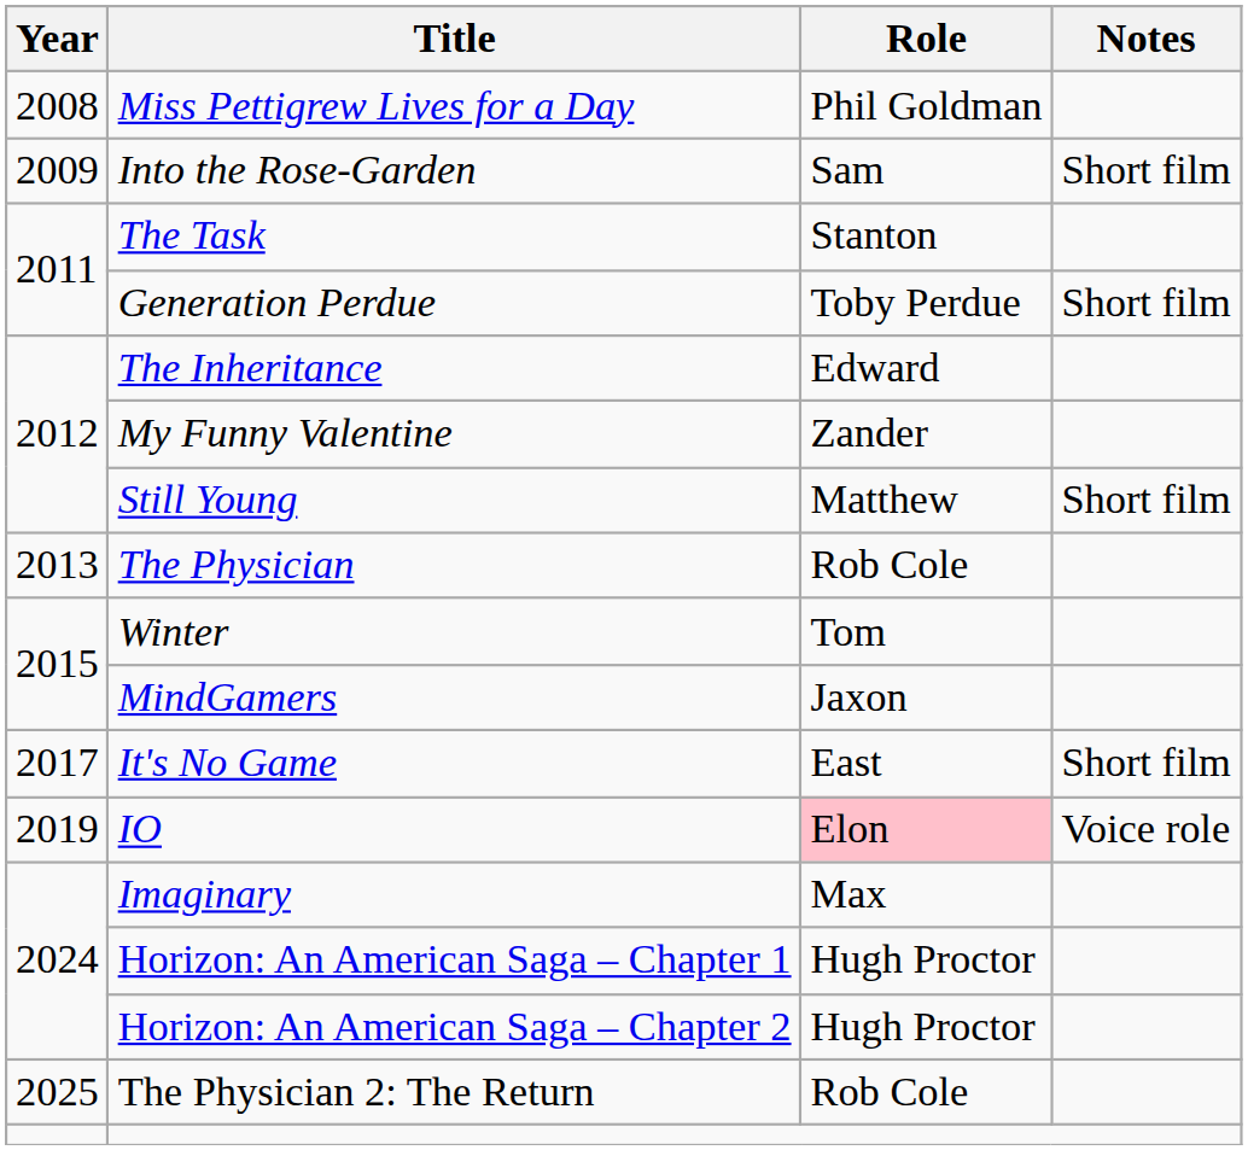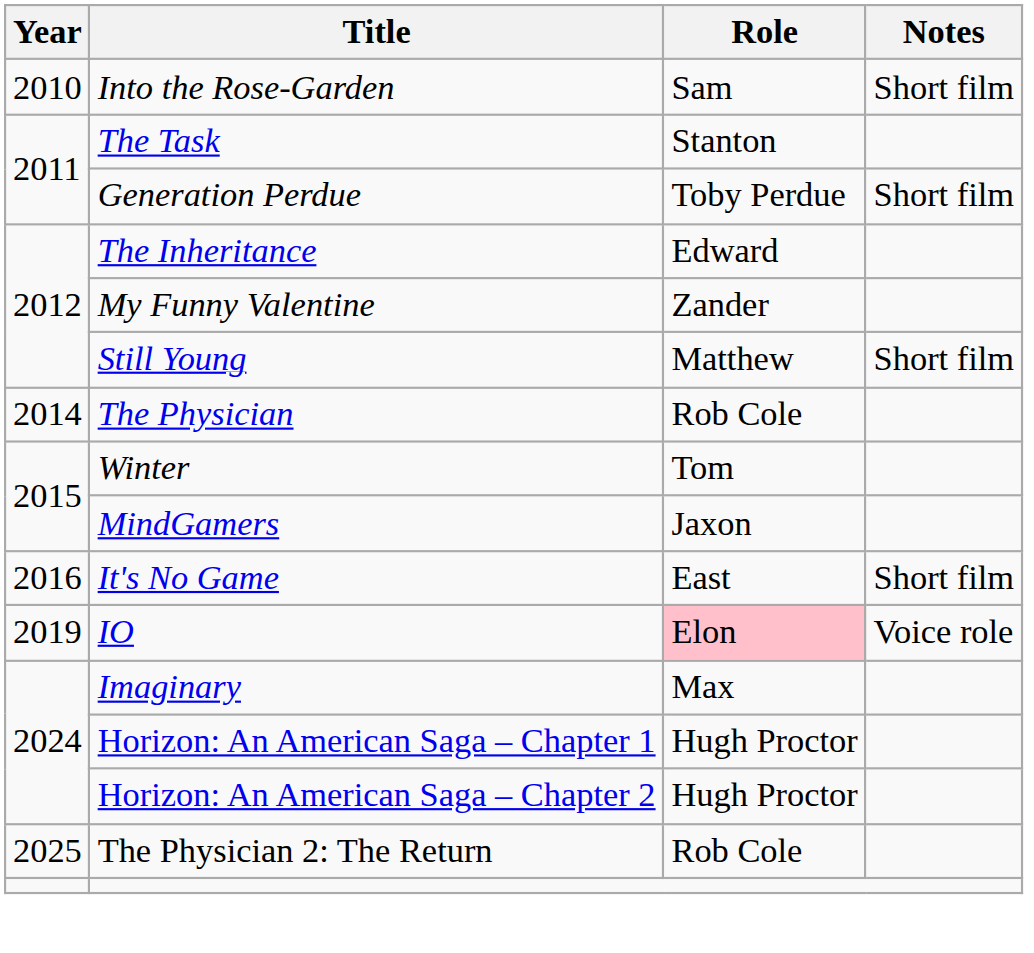 <table class="wikitable sortable">
 <tr>
 <th>Year</th>
 <th>Title</th>
 <th>Role</th>
 <th class="unsortable">Notes</th>
 </tr>
 <tr>
-<td>2008</td>
-<td><em><a href='#'>Miss Pettigrew Lives for a Day</a></em></td>
-<td>Phil Goldman</td>
-<td></td>
-</tr>
-<tr>
-<td>2009</td>
+<td>2010</td>
 <td><em>Into the Rose-Garden</em></td>
 <td>Sam</td>
 <td>Short film</td>
 </tr>
 <tr>
 <td rowspan=2>2011</td>
 <td><em><a href='#'>The Task</a></em></td>
 <td>Stanton</td>
 <td></td>
 </tr>
 <tr>
 <td><em>Generation Perdue</em></td>
 <td>Toby Perdue</td>
 <td>Short film</td>
 </tr>
 <tr>
 <td rowspan=3>2012</td>
 <td><em><a href='#'>The Inheritance</a></em></td>
 <td>Edward</td>
 <td></td>
 </tr>
 <tr>
 <td><em>My Funny Valentine</em></td>
 <td>Zander</td>
 <td></td>
 </tr>
 <tr>
 <td><em><a href='#'>Still Young</a></em></td>
 <td>Matthew</td>
 <td>Short film</td>
 </tr>
 <tr>
-<td>2013</td>
+<td>2014</td>
 <td><em><a href='#'>The Physician</a></em></td>
 <td>Rob Cole</td>
 <td></td>
 </tr>
 <tr>
 <td rowspan=2>2015</td>
 <td><em>Winter</em></td>
 <td>Tom</td>
 <td></td>
 </tr>
 <tr>
 <td><em><a href='#'>MindGamers</a></em></td>
 <td>Jaxon</td>
 <td></td>
 </tr>
 <tr>
-<td>2017</td>
+<td>2016</td>
 <td><em><a href='#'>It's No Game</a></em></td>
 <td>East</td>
 <td>Short film</td>
 </tr>
 <tr>
 <td>2019</td>
 <td><em><a href='#'>IO</a></em></td>
 <td style="background: pink;">Elon</td>
 <td>Voice role</td>
 </tr>
 <tr>
 <td rowspan=3>2024</td>
 <td><em><a href='#'>Imaginary</a></td>
 <td>Max</td>
 <td></td>
 </tr>
 <tr>
 <td></em><a href='#'>Horizon: An American Saga – Chapter 1</a><em></td>
 <td>Hugh Proctor</td>
 <td></td>
 </tr>
 <tr>
 <td></em><a href='#'>Horizon: An American Saga – Chapter 2</a><em></td>
 <td>Hugh Proctor</td>
 <td></td>
 </tr>
 <tr>
 <td>2025</td>
 <td></em>The Physician 2: The Return<em></td>
 <td>Rob Cole</td>
 <td></td>
 </tr>
 <tr>
 <td></td>
 </tr>
 </table>
